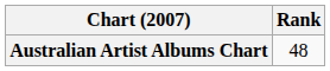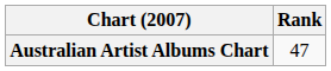 <table class="wikitable sortable plainrowheaders" style="text-align:center">
 <tr>
 <th scope="col">Chart (2007)</th>
 <th scope="col">Rank</th>
 </tr>
 <tr>
 <th scope="row">Australian Artist Albums Chart</th>
-<td>48</td>
+<td>47</td>
 </tr>
 <tr>
 </tr>
 </table>
